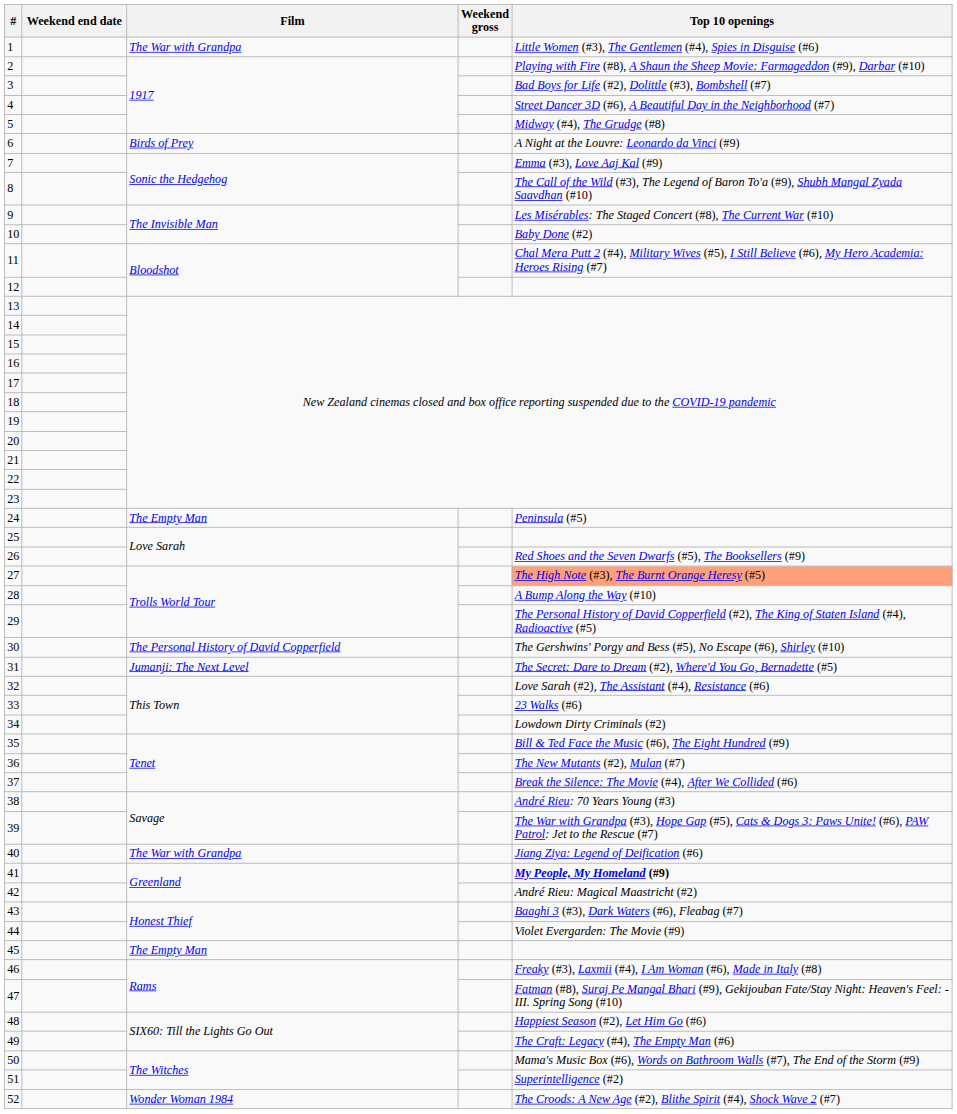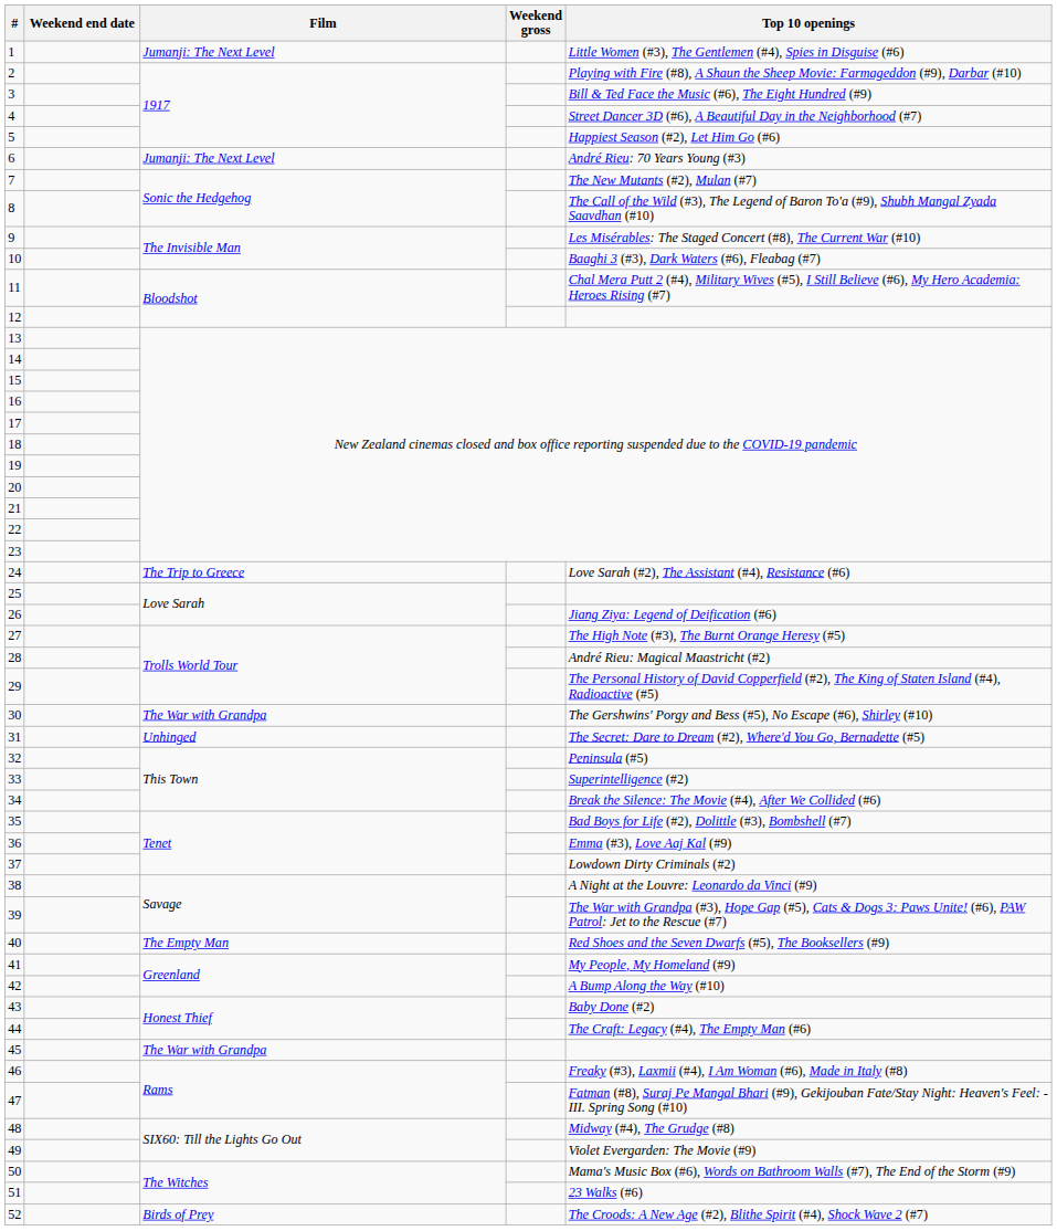 <table class="wikitable sortable">
 <tr>
 <th abbr="Week">#</th>
 <th abbr="Date" style="width:130px">Weekend end date</th>
 <th style="width:35%;">Film</th>
 <th abbr="Gross">Weekend<br>gross</th>
 <th>Top 10 openings</th>
 </tr>
 <tr>
 <td>1</td>
 <td></td>
-<td><em><a href='#'>The War with Grandpa</a></em></td>
+<td><em><a href='#'>Jumanji: The Next Level</a></em></td>
 <td></td>
 <td><em><a href='#'>Little Women</a></em> (#3), <em><a href='#'>The Gentlemen</a></em> (#4), <em><a href='#'>Spies in Disguise</a></em> (#6)</td>
 </tr>
 <tr>
 <td>2</td>
 <td></td>
 <td rowspan="4"><em><a href='#'>1917</a></em></td>
 <td></td>
 <td><em><a href='#'>Playing with Fire</a></em> (#8), <em><a href='#'>A Shaun the Sheep Movie: Farmageddon</a></em> (#9), <em><a href='#'>Darbar</a></em> (#10)</td>
 </tr>
 <tr>
 <td>3</td>
 <td></td>
 <td></td>
-<td><em><a href='#'>Bad Boys for Life</a></em> (#2), <em><a href='#'>Dolittle</a></em> (#3), <em><a href='#'>Bombshell</a></em> (#7)</td>
+<td><em><a href='#'>Bill & Ted Face the Music</a></em> (#6), <em><a href='#'>The Eight Hundred</a></em> (#9)</td>
 </tr>
 <tr>
 <td>4</td>
 <td></td>
 <td></td>
 <td><em><a href='#'>Street Dancer 3D</a></em> (#6), <em><a href='#'>A Beautiful Day in the Neighborhood</a></em> (#7)</td>
 </tr>
 <tr>
 <td>5</td>
 <td></td>
 <td></td>
-<td><em><a href='#'>Midway</a></em> (#4), <em><a href='#'>The Grudge</a></em> (#8)</td>
+<td><em><a href='#'>Happiest Season</a></em> (#2), <em><a href='#'>Let Him Go</a></em> (#6)</td>
 </tr>
 <tr>
 <td>6</td>
 <td></td>
-<td><em><a href='#'>Birds of Prey</a></em></td>
+<td><em><a href='#'>Jumanji: The Next Level</a></em></td>
 <td></td>
-<td><em>A Night at the Louvre: <a href='#'>Leonardo da Vinci</a></em> (#9)</td>
+<td><em><a href='#'>André Rieu</a>: 70 Years Young</em> (#3)</td>
 </tr>
 <tr>
 <td>7</td>
 <td></td>
 <td rowspan="2"><em><a href='#'>Sonic the Hedgehog</a></em></td>
 <td></td>
-<td><em><a href='#'>Emma</a></em> (#3), <em><a href='#'>Love Aaj Kal</a></em> (#9)</td>
+<td><em><a href='#'>The New Mutants</a></em> (#2), <em><a href='#'>Mulan</a></em> (#7)</td>
 </tr>
 <tr>
 <td>8</td>
 <td></td>
 <td></td>
 <td><em><a href='#'>The Call of the Wild</a></em> (#3), <em>The Legend of Baron To'a</em> (#9), <em><a href='#'>Shubh Mangal Zyada Saavdhan</a></em> (#10)</td>
 </tr>
 <tr>
 <td>9</td>
 <td></td>
 <td rowspan="2"><em><a href='#'>The Invisible Man</a></em></td>
 <td></td>
 <td><em><a href='#'>Les Misérables</a>: The Staged Concert</em> (#8), <em><a href='#'>The Current War</a></em> (#10)</td>
 </tr>
 <tr>
 <td>10</td>
 <td></td>
 <td></td>
-<td><em><a href='#'>Baby Done</a></em> (#2)</td>
+<td><em><a href='#'>Baaghi 3</a></em> (#3), <em><a href='#'>Dark Waters</a></em> (#6), <em>Fleabag</em> (#7)</td>
 </tr>
 <tr>
 <td>11</td>
 <td></td>
 <td rowspan="2"><em><a href='#'>Bloodshot</a></em></td>
 <td></td>
 <td><em><a href='#'>Chal Mera Putt 2</a></em> (#4), <em><a href='#'>Military Wives</a></em> (#5), <em><a href='#'>I Still Believe</a></em> (#6), <em><a href='#'>My Hero Academia: Heroes Rising</a></em> (#7)</td>
 </tr>
 <tr>
 <td>12</td>
 <td></td>
 <td></td>
 <td></td>
 </tr>
 <tr>
 <td>13</td>
 <td></td>
 <td align="center" colspan="3" rowspan="11"><em>New Zealand cinemas closed and box office reporting suspended due to the <a href='#'>COVID-19 pandemic</a></em></td>
 </tr>
 <tr>
 <td>14</td>
 <td></td>
 </tr>
 <tr>
 <td>15</td>
 <td></td>
 </tr>
 <tr>
 <td>16</td>
 <td></td>
 </tr>
 <tr>
 <td>17</td>
 <td></td>
 </tr>
 <tr>
 <td>18</td>
 <td></td>
 </tr>
 <tr>
 <td>19</td>
 <td></td>
 </tr>
 <tr>
 <td>20</td>
 <td></td>
 </tr>
 <tr>
 <td>21</td>
 <td></td>
 </tr>
 <tr>
 <td>22</td>
 <td></td>
 </tr>
 <tr>
 <td>23</td>
 <td></td>
 </tr>
 <tr>
 <td>24</td>
 <td></td>
-<td><em><a href='#'>The Empty Man</a></em></td>
+<td><em><a href='#'>The Trip to Greece</a></em></td>
 <td></td>
-<td><em><a href='#'>Peninsula</a></em> (#5)</td>
+<td><em>Love Sarah</em> (#2), <em><a href='#'>The Assistant</a></em> (#4), <em><a href='#'>Resistance</a></em> (#6)</td>
 </tr>
 <tr>
 <td>25</td>
 <td></td>
 <td rowspan="2"><em>Love Sarah</em></td>
 <td></td>
 <td></td>
 </tr>
 <tr>
 <td>26</td>
 <td></td>
 <td></td>
-<td><em><a href='#'>Red Shoes and the Seven Dwarfs</a></em> (#5), <em><a href='#'>The Booksellers</a></em> (#9)</td>
+<td><em><a href='#'>Jiang Ziya: Legend of Deification</a></em> (#6)</td>
 </tr>
 <tr>
 <td>27</td>
 <td></td>
 <td rowspan="3"><em><a href='#'>Trolls World Tour</a></em></td>
 <td></td>
-<td style="background: lightsalmon;"><em><a href='#'>The High Note</a></em> (#3), <em><a href='#'>The Burnt Orange Heresy</a></em> (#5)</td>
+<td><em><a href='#'>The High Note</a></em> (#3), <em><a href='#'>The Burnt Orange Heresy</a></em> (#5)</td>
 </tr>
 <tr>
 <td>28</td>
 <td></td>
 <td></td>
-<td><em><a href='#'>A Bump Along the Way</a></em> (#10)</td>
+<td><em>André Rieu: Magical Maastricht</em> (#2)</td>
 </tr>
 <tr>
 <td>29</td>
 <td></td>
 <td></td>
 <td><em><a href='#'>The Personal History of David Copperfield</a></em> (#2), <em><a href='#'>The King of Staten Island</a></em> (#4), <em><a href='#'>Radioactive</a></em> (#5)</td>
 </tr>
 <tr>
 <td>30</td>
 <td></td>
-<td><em><a href='#'>The Personal History of David Copperfield</a></em></td>
+<td><em><a href='#'>The War with Grandpa</a></em></td>
 <td></td>
 <td><em>The Gershwins' Porgy and Bess</em> (#5),  <em>No Escape</em> (#6), <em><a href='#'>Shirley</a></em> (#10)</td>
 </tr>
 <tr>
 <td>31</td>
 <td></td>
-<td><em><a href='#'>Jumanji: The Next Level</a></em></td>
+<td><em><a href='#'>Unhinged</a></em></td>
 <td></td>
 <td><em><a href='#'>The Secret: Dare to Dream</a></em> (#2), <em><a href='#'>Where'd You Go, Bernadette</a></em> (#5)</td>
 </tr>
 <tr>
 <td>32</td>
 <td></td>
 <td rowspan="3"><em>This Town</em></td>
 <td></td>
-<td><em>Love Sarah</em> (#2), <em><a href='#'>The Assistant</a></em> (#4), <em><a href='#'>Resistance</a></em> (#6)</td>
+<td><em><a href='#'>Peninsula</a></em> (#5)</td>
 </tr>
 <tr>
 <td>33</td>
 <td></td>
 <td></td>
-<td><em><a href='#'>23 Walks</a></em> (#6)</td>
+<td><em><a href='#'>Superintelligence</a></em> (#2)</td>
 </tr>
 <tr>
 <td>34</td>
 <td></td>
 <td></td>
-<td><em>Lowdown Dirty Criminals</em> (#2)</td>
+<td><em><a href='#'>Break the Silence: The Movie</a></em> (#4), <em><a href='#'>After We Collided</a></em> (#6)</td>
 </tr>
 <tr>
 <td>35</td>
 <td></td>
 <td rowspan="3"><em><a href='#'>Tenet</a></em></td>
 <td></td>
-<td><em><a href='#'>Bill & Ted Face the Music</a></em> (#6), <em><a href='#'>The Eight Hundred</a></em> (#9)</td>
+<td><em><a href='#'>Bad Boys for Life</a></em> (#2), <em><a href='#'>Dolittle</a></em> (#3), <em><a href='#'>Bombshell</a></em> (#7)</td>
 </tr>
 <tr>
 <td>36</td>
 <td></td>
 <td></td>
-<td><em><a href='#'>The New Mutants</a></em> (#2), <em><a href='#'>Mulan</a></em> (#7)</td>
+<td><em><a href='#'>Emma</a></em> (#3), <em><a href='#'>Love Aaj Kal</a></em> (#9)</td>
 </tr>
 <tr>
 <td>37</td>
 <td></td>
 <td></td>
-<td><em><a href='#'>Break the Silence: The Movie</a></em> (#4), <em><a href='#'>After We Collided</a></em> (#6)</td>
+<td><em>Lowdown Dirty Criminals</em> (#2)</td>
 </tr>
 <tr>
 <td>38</td>
 <td></td>
 <td rowspan="2"><em>Savage</em></td>
 <td></td>
-<td><em><a href='#'>André Rieu</a>: 70 Years Young</em> (#3)</td>
+<td><em>A Night at the Louvre: <a href='#'>Leonardo da Vinci</a></em> (#9)</td>
 </tr>
 <tr>
 <td>39</td>
 <td></td>
 <td></td>
 <td><em><a href='#'>The War with Grandpa</a></em> (#3), <em><a href='#'>Hope Gap</a></em> (#5), <em><a href='#'>Cats & Dogs 3: Paws Unite!</a></em> (#6), <em><a href='#'>PAW Patrol</a>: Jet to the Rescue</em> (#7)</td>
 </tr>
 <tr>
 <td>40</td>
 <td></td>
-<td><em><a href='#'>The War with Grandpa</a></em></td>
+<td><em><a href='#'>The Empty Man</a></em></td>
 <td></td>
-<td><em><a href='#'>Jiang Ziya: Legend of Deification</a></em> (#6)</td>
+<td><em><a href='#'>Red Shoes and the Seven Dwarfs</a></em> (#5), <em><a href='#'>The Booksellers</a></em> (#9)</td>
 </tr>
 <tr>
 <td>41</td>
 <td></td>
 <td rowspan="2"><em><a href='#'>Greenland</a></em></td>
 <td></td>
-<td><strong><em><a href='#'>My People, My Homeland</a></em> (#9)</strong></td>
+<td><em><a href='#'>My People, My Homeland</a></em> (#9)</td>
 </tr>
 <tr>
 <td>42</td>
 <td></td>
 <td></td>
-<td><em>André Rieu: Magical Maastricht</em> (#2)</td>
+<td><em><a href='#'>A Bump Along the Way</a></em> (#10)</td>
 </tr>
 <tr>
 <td>43</td>
 <td></td>
 <td rowspan="2"><em><a href='#'>Honest Thief</a></em></td>
 <td></td>
-<td><em><a href='#'>Baaghi 3</a></em> (#3), <em><a href='#'>Dark Waters</a></em> (#6), <em>Fleabag</em> (#7)</td>
+<td><em><a href='#'>Baby Done</a></em> (#2)</td>
 </tr>
 <tr>
 <td>44</td>
 <td></td>
 <td></td>
-<td><em>Violet Evergarden: The Movie</em> (#9)</td>
+<td><em><a href='#'>The Craft: Legacy</a></em> (#4), <em><a href='#'>The Empty Man</a></em> (#6)</td>
 </tr>
 <tr>
 <td>45</td>
 <td></td>
-<td><em><a href='#'>The Empty Man</a></em></td>
+<td><em><a href='#'>The War with Grandpa</a></em></td>
 <td></td>
 <td></td>
 </tr>
 <tr>
 <td>46</td>
 <td></td>
 <td rowspan="2"><em><a href='#'>Rams</a></em></td>
 <td></td>
 <td><em><a href='#'>Freaky</a></em> (#3), <em><a href='#'>Laxmii</a></em> (#4), <em><a href='#'>I Am Woman</a></em> (#6), <em><a href='#'>Made in Italy</a></em> (#8)</td>
 </tr>
 <tr>
 <td>47</td>
 <td></td>
 <td></td>
 <td><em><a href='#'>Fatman</a></em> (#8), <em><a href='#'>Suraj Pe Mangal Bhari</a></em> (#9), <em>Gekijouban Fate/Stay Night: Heaven's Feel: - III. Spring Song</em> (#10)</td>
 </tr>
 <tr>
 <td>48</td>
 <td></td>
 <td rowspan="2"><em>SIX60: Till the Lights Go Out</em></td>
 <td></td>
-<td><em><a href='#'>Happiest Season</a></em> (#2), <em><a href='#'>Let Him Go</a></em> (#6)</td>
+<td><em><a href='#'>Midway</a></em> (#4), <em><a href='#'>The Grudge</a></em> (#8)</td>
 </tr>
 <tr>
 <td>49</td>
 <td></td>
 <td></td>
-<td><em><a href='#'>The Craft: Legacy</a></em> (#4), <em><a href='#'>The Empty Man</a></em> (#6)</td>
+<td><em>Violet Evergarden: The Movie</em> (#9)</td>
 </tr>
 <tr>
 <td>50</td>
 <td></td>
 <td rowspan="2"><em><a href='#'>The Witches</a></em></td>
 <td></td>
 <td><em>Mama's Music Box</em> (#6), <em><a href='#'>Words on Bathroom Walls</a></em> (#7), <em>The End of the Storm</em> (#9)</td>
 </tr>
 <tr>
 <td>51</td>
 <td></td>
 <td></td>
-<td><em><a href='#'>Superintelligence</a></em> (#2)</td>
+<td><em><a href='#'>23 Walks</a></em> (#6)</td>
 </tr>
 <tr>
 <td>52</td>
 <td></td>
-<td><em><a href='#'>Wonder Woman 1984</a></em></td>
+<td><em><a href='#'>Birds of Prey</a></em></td>
 <td></td>
 <td><em><a href='#'>The Croods: A New Age</a></em> (#2), <em><a href='#'>Blithe Spirit</a></em> (#4), <em><a href='#'>Shock Wave 2</a></em> (#7)</td>
 </tr>
 </table>
